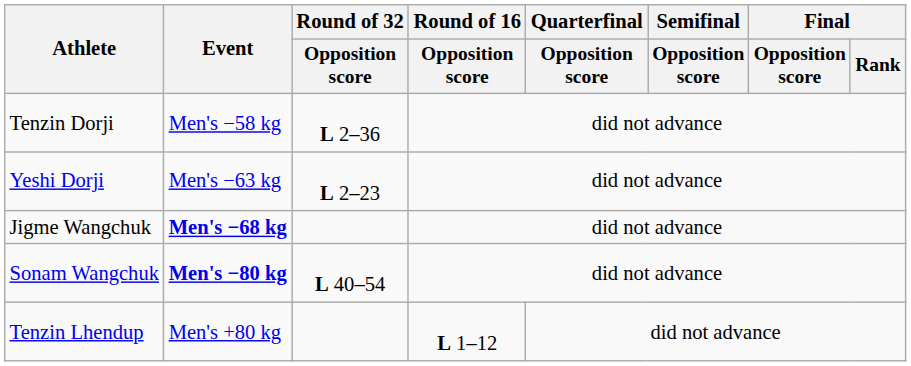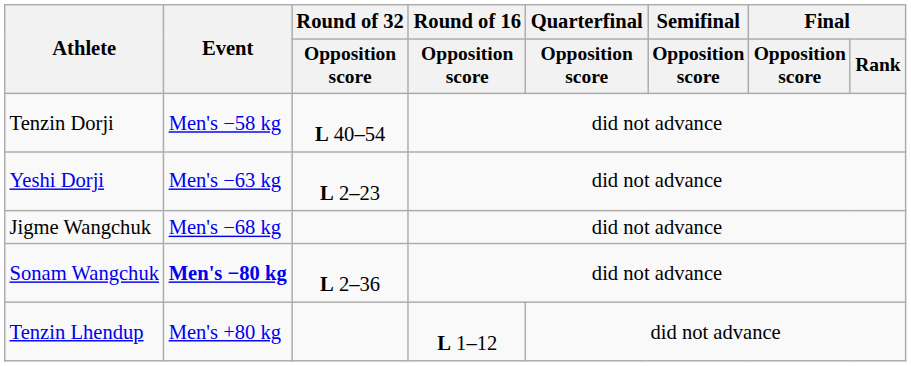 <table class=wikitable style=font-size:90%;text-align:center>
 <tr>
 <th rowspan=2>Athlete</th>
 <th rowspan=2>Event</th>
 <th>Round of 32</th>
 <th>Round of 16</th>
 <th>Quarterfinal</th>
 <th>Semifinal</th>
 <th colspan=2>Final</th>
 </tr>
 <tr style=font-size:95%>
 <th>Opposition<br>score</th>
 <th>Opposition<br>score</th>
 <th>Opposition<br>score</th>
 <th>Opposition<br>score</th>
 <th>Opposition<br>score</th>
 <th>Rank</th>
 </tr>
 <tr>
 <td align=left>Tenzin Dorji</td>
 <td align=left><a href='#'>Men's −58 kg</a></td>
-<td><br><strong>L</strong> 2–36</td>
+<td><br><strong>L</strong> 40–54</td>
 <td colspan=5>did not advance</td>
 </tr>
 <tr>
 <td align=left><a href='#'>Yeshi Dorji</a></td>
 <td align=left><a href='#'>Men's −63 kg</a></td>
 <td><br><strong>L</strong> 2–23</td>
 <td colspan=5>did not advance</td>
 </tr>
 <tr>
 <td align=left>Jigme Wangchuk</td>
-<td align=left><strong><a href='#'>Men's −68 kg</a></strong></td>
+<td align=left><a href='#'>Men's −68 kg</a></td>
 <td><br></td>
 <td colspan=5>did not advance</td>
 </tr>
 <tr>
 <td align=left><a href='#'>Sonam Wangchuk</a></td>
 <td align=left><strong><a href='#'>Men's −80 kg</a></strong></td>
-<td><br><strong>L</strong> 40–54</td>
+<td><br><strong>L</strong> 2–36</td>
 <td colspan=5>did not advance</td>
 </tr>
 <tr>
 <td align=left><a href='#'>Tenzin Lhendup</a></td>
 <td align=left><a href='#'>Men's +80 kg</a></td>
 <td></td>
 <td><br><strong>L</strong> 1–12</td>
 <td colspan=4>did not advance</td>
 </tr>
 </table>
